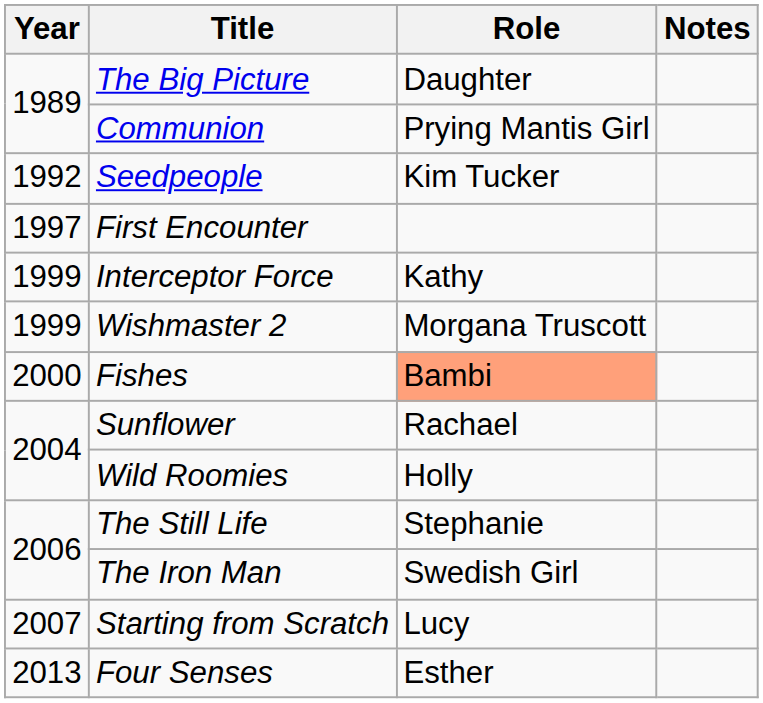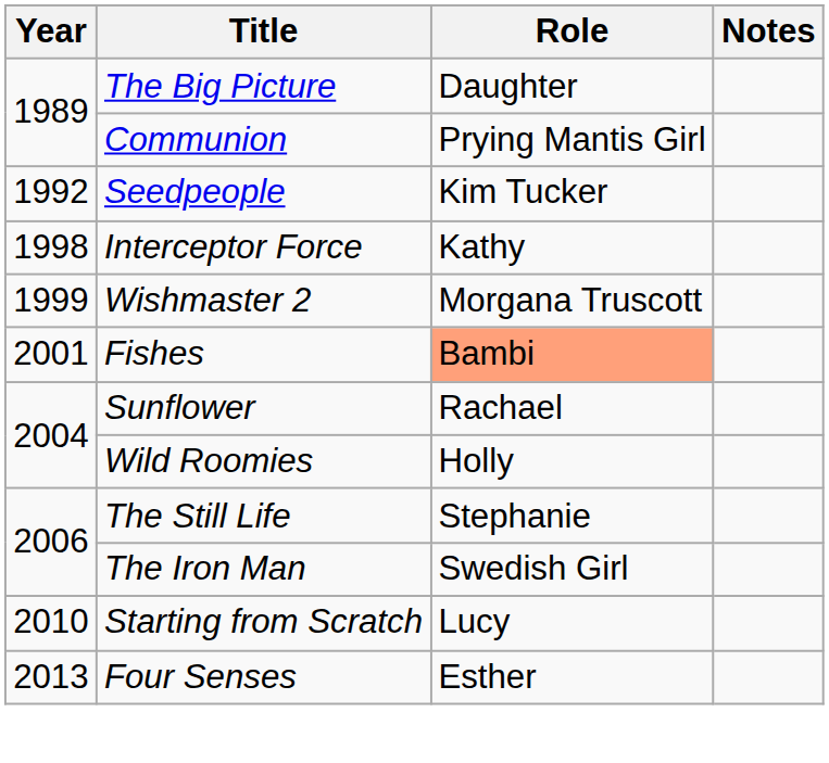 <table class="wikitable sortable plainrowheaders" style="white-space:nowrap">
 <tr>
 <th>Year</th>
 <th>Title</th>
 <th>Role</th>
 <th>Notes</th>
 </tr>
 <tr>
 <td rowspan=2>1989</td>
 <td><em><a href='#'>The Big Picture</a></em></td>
 <td>Daughter</td>
 <td></td>
 </tr>
 <tr>
 <td><em><a href='#'>Communion</a></em></td>
 <td>Prying Mantis Girl</td>
 <td></td>
 </tr>
 <tr>
 <td>1992</td>
 <td><em><a href='#'>Seedpeople</a></em></td>
 <td>Kim Tucker</td>
 <td></td>
 </tr>
 <tr>
-<td>1997</td>
-<td><em>First Encounter</em></td>
-<td></td>
-<td></td>
-</tr>
-<tr>
-<td>1999</td>
+<td>1998</td>
 <td><em>Interceptor Force</em></td>
 <td>Kathy</td>
 <td></td>
 </tr>
 <tr>
 <td>1999</td>
 <td><em>Wishmaster 2</em></td>
 <td>Morgana Truscott</td>
 <td></td>
 </tr>
 <tr>
-<td>2000</td>
+<td>2001</td>
 <td><em>Fishes</em></td>
 <td style="background: lightsalmon;">Bambi</td>
 <td></td>
 </tr>
 <tr>
 <td rowspan=2>2004</td>
 <td><em>Sunflower</em></td>
 <td>Rachael</td>
 <td></td>
 </tr>
 <tr>
 <td><em>Wild Roomies</em></td>
 <td>Holly</td>
 <td></td>
 </tr>
 <tr>
 <td rowspan=2>2006</td>
 <td><em>The Still Life</em></td>
 <td>Stephanie</td>
 <td></td>
 </tr>
 <tr>
 <td><em>The Iron Man</em></td>
 <td>Swedish Girl</td>
 <td></td>
 </tr>
 <tr>
-<td>2007</td>
+<td>2010</td>
 <td><em>Starting from Scratch</em></td>
 <td>Lucy</td>
 <td></td>
 </tr>
 <tr>
 <td>2013</td>
 <td><em>Four Senses</em></td>
 <td>Esther</td>
 <td></td>
 </tr>
 </table>
